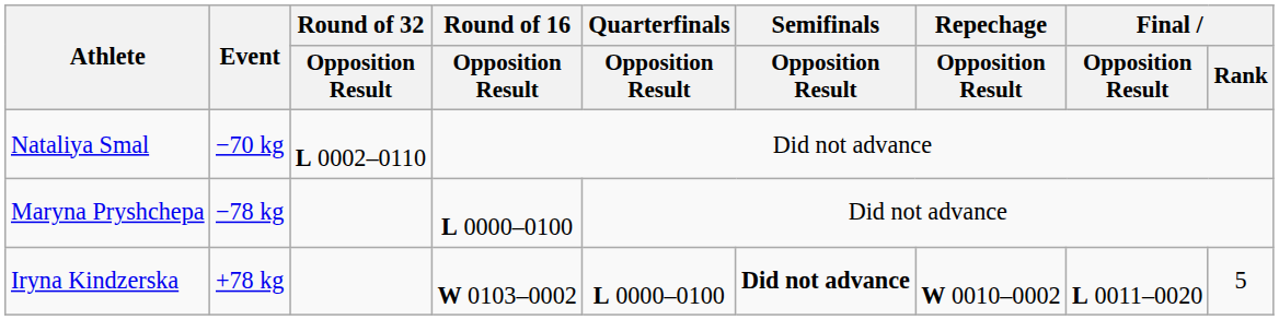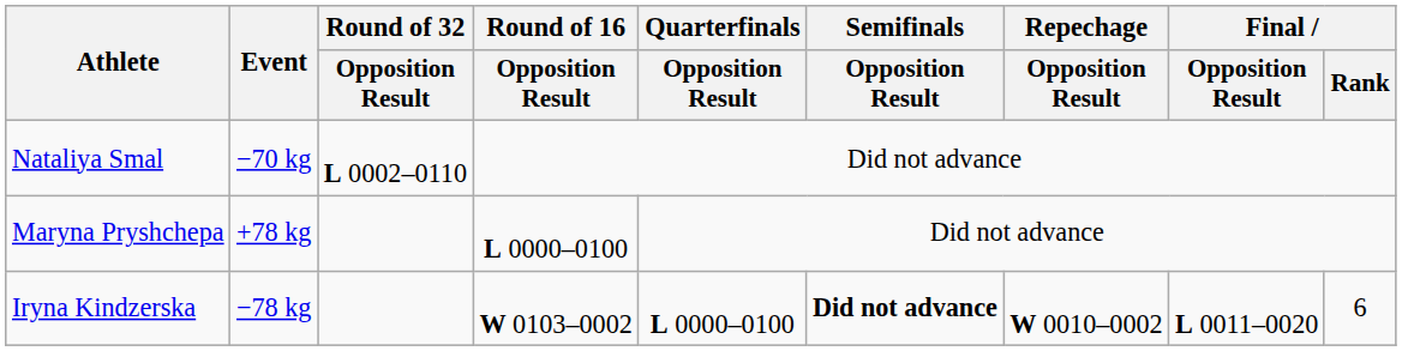 <table class="wikitable" style="font-size:90%">
 <tr>
 <th rowspan="2">Athlete</th>
 <th rowspan="2">Event</th>
 <th>Round of 32</th>
 <th>Round of 16</th>
 <th>Quarterfinals</th>
 <th>Semifinals</th>
 <th>Repechage</th>
 <th colspan=2>Final / </th>
 </tr>
 <tr style="font-size:95%">
 <th>Opposition<br>Result</th>
 <th>Opposition<br>Result</th>
 <th>Opposition<br>Result</th>
 <th>Opposition<br>Result</th>
 <th>Opposition<br>Result</th>
 <th>Opposition<br>Result</th>
 <th>Rank</th>
 </tr>
 <tr align=center>
 <td align=left><a href='#'>Nataliya Smal</a></td>
 <td align=left><a href='#'>−70 kg</a></td>
 <td><br><strong>L</strong> 0002–0110</td>
 <td colspan=6>Did not advance</td>
 </tr>
 <tr align=center>
 <td align=left><a href='#'>Maryna Pryshchepa</a></td>
-<td align=left><a href='#'>−78 kg</a></td>
+<td align=left><a href='#'>+78 kg</a></td>
 <td></td>
 <td><br><strong>L</strong> 0000–0100</td>
 <td colspan=5>Did not advance</td>
 </tr>
 <tr align=center>
 <td align=left><a href='#'>Iryna Kindzerska</a></td>
-<td align=left><a href='#'>+78 kg</a></td>
+<td align=left><a href='#'>−78 kg</a></td>
 <td></td>
 <td><br><strong>W</strong> 0103–0002</td>
 <td><br><strong>L</strong> 0000–0100</td>
 <td><strong>Did not advance</strong></td>
 <td><br><strong>W</strong> 0010–0002</td>
 <td><br><strong>L</strong> 0011–0020</td>
-<td>5</td>
+<td>6</td>
 </tr>
 </table>
